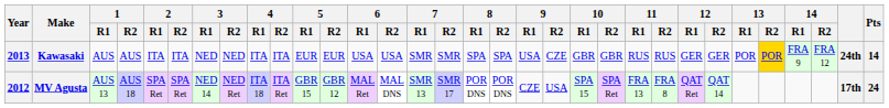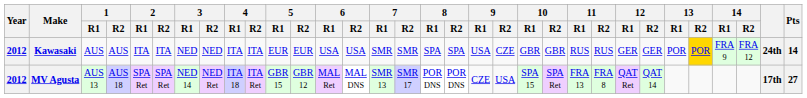 <table class="wikitable" style="text-align:center; font-size:90%">
 <tr>
 <th valign="middle" rowspan=2>Year</th>
 <th valign="middle" rowspan=2>Make</th>
 <th colspan=2>1</th>
 <th colspan=2>2</th>
 <th colspan=2>3</th>
 <th colspan=2>4</th>
 <th colspan=2>5</th>
 <th colspan=2>6</th>
 <th colspan=2>7</th>
 <th colspan=2>8</th>
 <th colspan=2>9</th>
 <th colspan=2>10</th>
 <th colspan=2>11</th>
 <th colspan=2>12</th>
 <th colspan=2>13</th>
 <th colspan=2>14</th>
 <th rowspan=2></th>
 <th rowspan=2>Pts</th>
 </tr>
 <tr>
 <th>R1</th>
 <th>R2</th>
 <th>R1</th>
 <th>R2</th>
 <th>R1</th>
 <th>R2</th>
 <th>R1</th>
 <th>R2</th>
 <th>R1</th>
 <th>R2</th>
 <th>R1</th>
 <th>R2</th>
 <th>R1</th>
 <th>R2</th>
 <th>R1</th>
 <th>R2</th>
 <th>R1</th>
 <th>R2</th>
 <th>R1</th>
 <th>R2</th>
 <th>R1</th>
 <th>R2</th>
 <th>R1</th>
 <th>R2</th>
 <th>R1</th>
 <th>R2</th>
 <th>R1</th>
 <th>R2</th>
 </tr>
 <tr>
-<th><a href='#'>2013</a></th>
+<th><a href='#'>2012</a></th>
 <th><a href='#'>Kawasaki</a></th>
 <td><a href='#'>AUS</a></td>
 <td><a href='#'>AUS</a></td>
 <td><a href='#'>ITA</a></td>
 <td><a href='#'>ITA</a></td>
 <td><a href='#'>NED</a></td>
 <td><a href='#'>NED</a></td>
 <td><a href='#'>ITA</a></td>
 <td><a href='#'>ITA</a></td>
 <td><a href='#'>EUR</a></td>
 <td><a href='#'>EUR</a></td>
 <td><a href='#'>USA</a></td>
 <td><a href='#'>USA</a></td>
 <td><a href='#'>SMR</a></td>
 <td><a href='#'>SMR</a></td>
 <td><a href='#'>SPA</a></td>
 <td><a href='#'>SPA</a></td>
 <td><a href='#'>USA</a></td>
 <td><a href='#'>CZE</a></td>
 <td><a href='#'>GBR</a></td>
 <td><a href='#'>GBR</a></td>
 <td><a href='#'>RUS</a></td>
 <td><a href='#'>RUS</a></td>
 <td><a href='#'>GER</a></td>
 <td><a href='#'>GER</a></td>
 <td><a href='#'>POR</a></td>
 <td style="background: gold;"><a href='#'>POR</a></td>
 <td style="background:#dfffdf;"><a href='#'>FRA</a><br><small>9</small></td>
 <td style="background:#dfffdf;"><a href='#'>FRA</a><br><small>12</small></td>
 <th>24th</th>
 <th>14</th>
 </tr>
 <tr>
 <th><a href='#'>2012</a></th>
 <th><a href='#'>MV Agusta</a></th>
 <td style="background:#dfffdf;"><a href='#'>AUS</a><br><small>13</small></td>
 <td style="background:#cfcfff;"><a href='#'>AUS</a><br><small>18</small></td>
 <td style="background:#EFCFFF;"><a href='#'>SPA</a><br><small>Ret</small></td>
 <td style="background:#EFCFFF;"><a href='#'>SPA</a><br><small>Ret</small></td>
 <td style="background:#dfffdf;"><a href='#'>NED</a><br><small>14</small></td>
 <td style="background:#EFCFFF;"><a href='#'>NED</a><br><small>Ret</small></td>
 <td style="background:#cfcfff;"><a href='#'>ITA</a><br><small>18</small></td>
 <td style="background:#EFCFFF;"><a href='#'>ITA</a><br><small>Ret</small></td>
 <td style="background:#dfffdf;"><a href='#'>GBR</a><br><small>15</small></td>
 <td style="background:#dfffdf;"><a href='#'>GBR</a><br><small>12</small></td>
 <td style="background:#EFCFFF;"><a href='#'>MAL</a><br><small>Ret</small></td>
 <td style="background:#FFFFFF;"><a href='#'>MAL</a><br><small>DNS</small></td>
 <td style="background:#dfffdf;"><a href='#'>SMR</a><br><small>13</small></td>
 <td style="background:#cfcfff;"><a href='#'>SMR</a><br><small>17</small></td>
 <td style="background:#FFFFFF;"><a href='#'>POR</a><br><small>DNS</small></td>
 <td style="background:#FFFFFF;"><a href='#'>POR</a><br><small>DNS</small></td>
 <td><a href='#'>CZE</a></td>
 <td><a href='#'>USA</a></td>
 <td style="background:#dfffdf;"><a href='#'>SPA</a><br><small>15</small></td>
 <td style="background:#EFCFFF;"><a href='#'>SPA</a><br><small>Ret</small></td>
 <td style="background:#dfffdf;"><a href='#'>FRA</a><br><small>13</small></td>
 <td style="background:#dfffdf;"><a href='#'>FRA</a><br><small>8</small></td>
 <td style="background:#EFCFFF;"><a href='#'>QAT</a><br><small>Ret</small></td>
 <td style="background:#dfffdf;"><a href='#'>QAT</a><br><small>14</small></td>
 <td></td>
 <td></td>
 <td></td>
 <td></td>
 <th>17th</th>
-<th>24</th>
+<th>27</th>
 </tr>
 </table>
